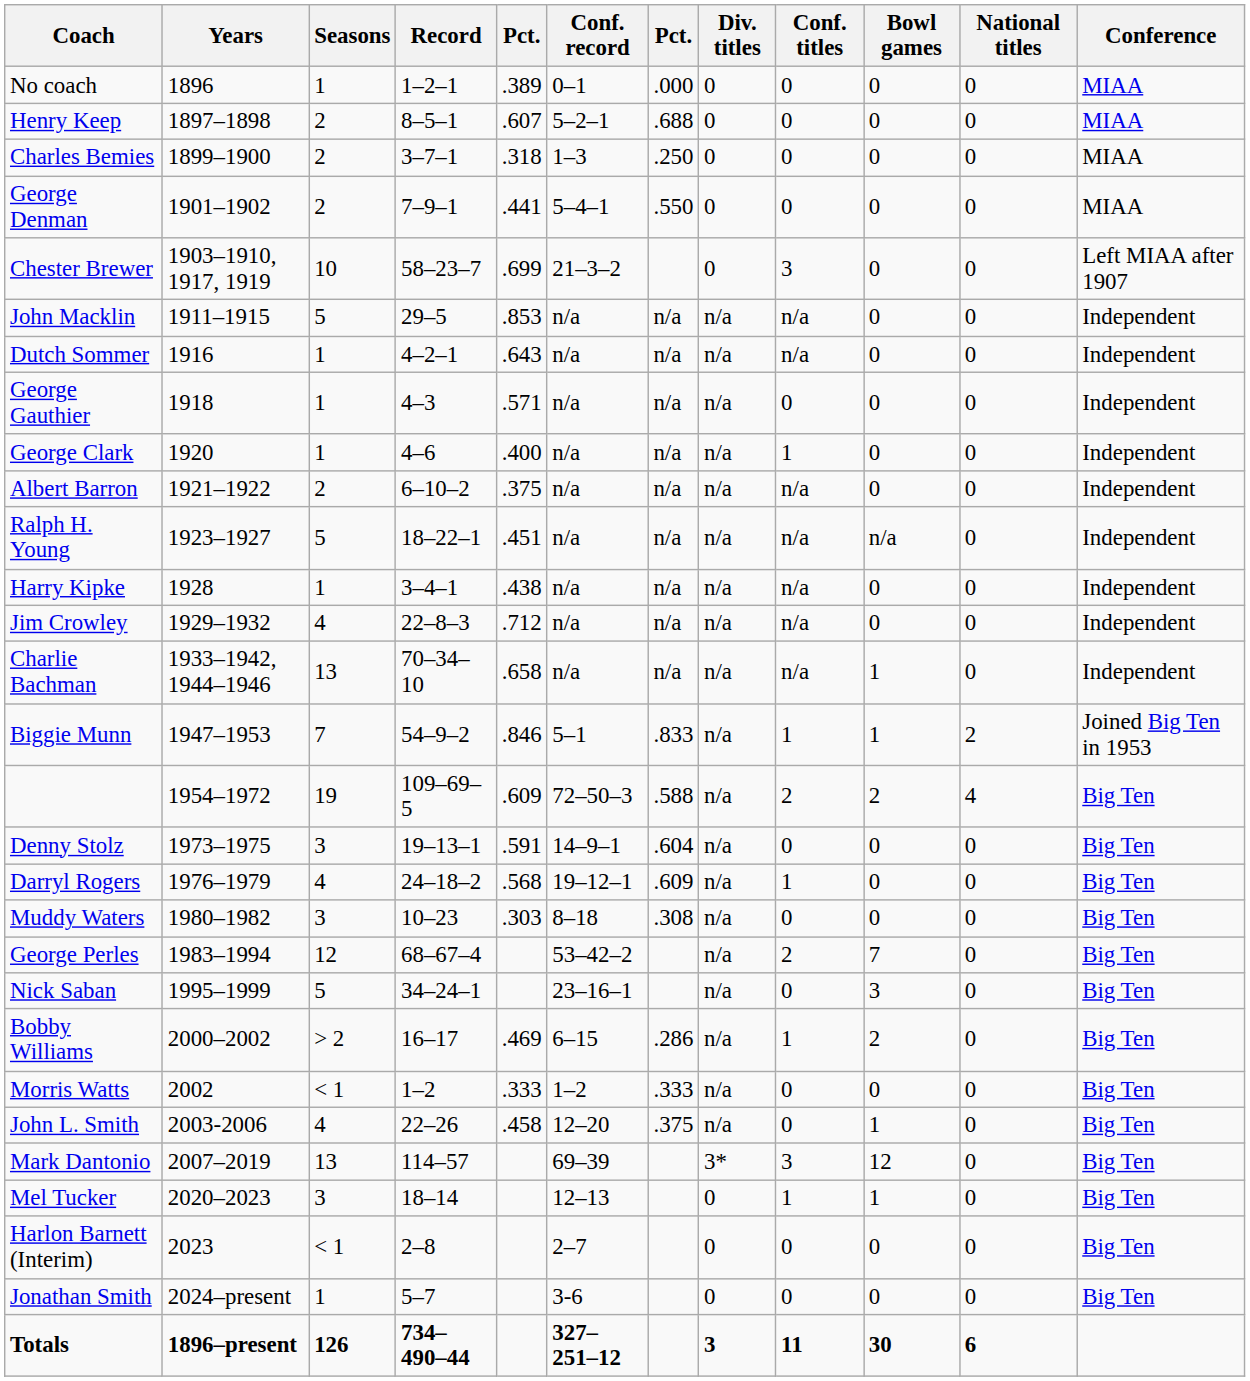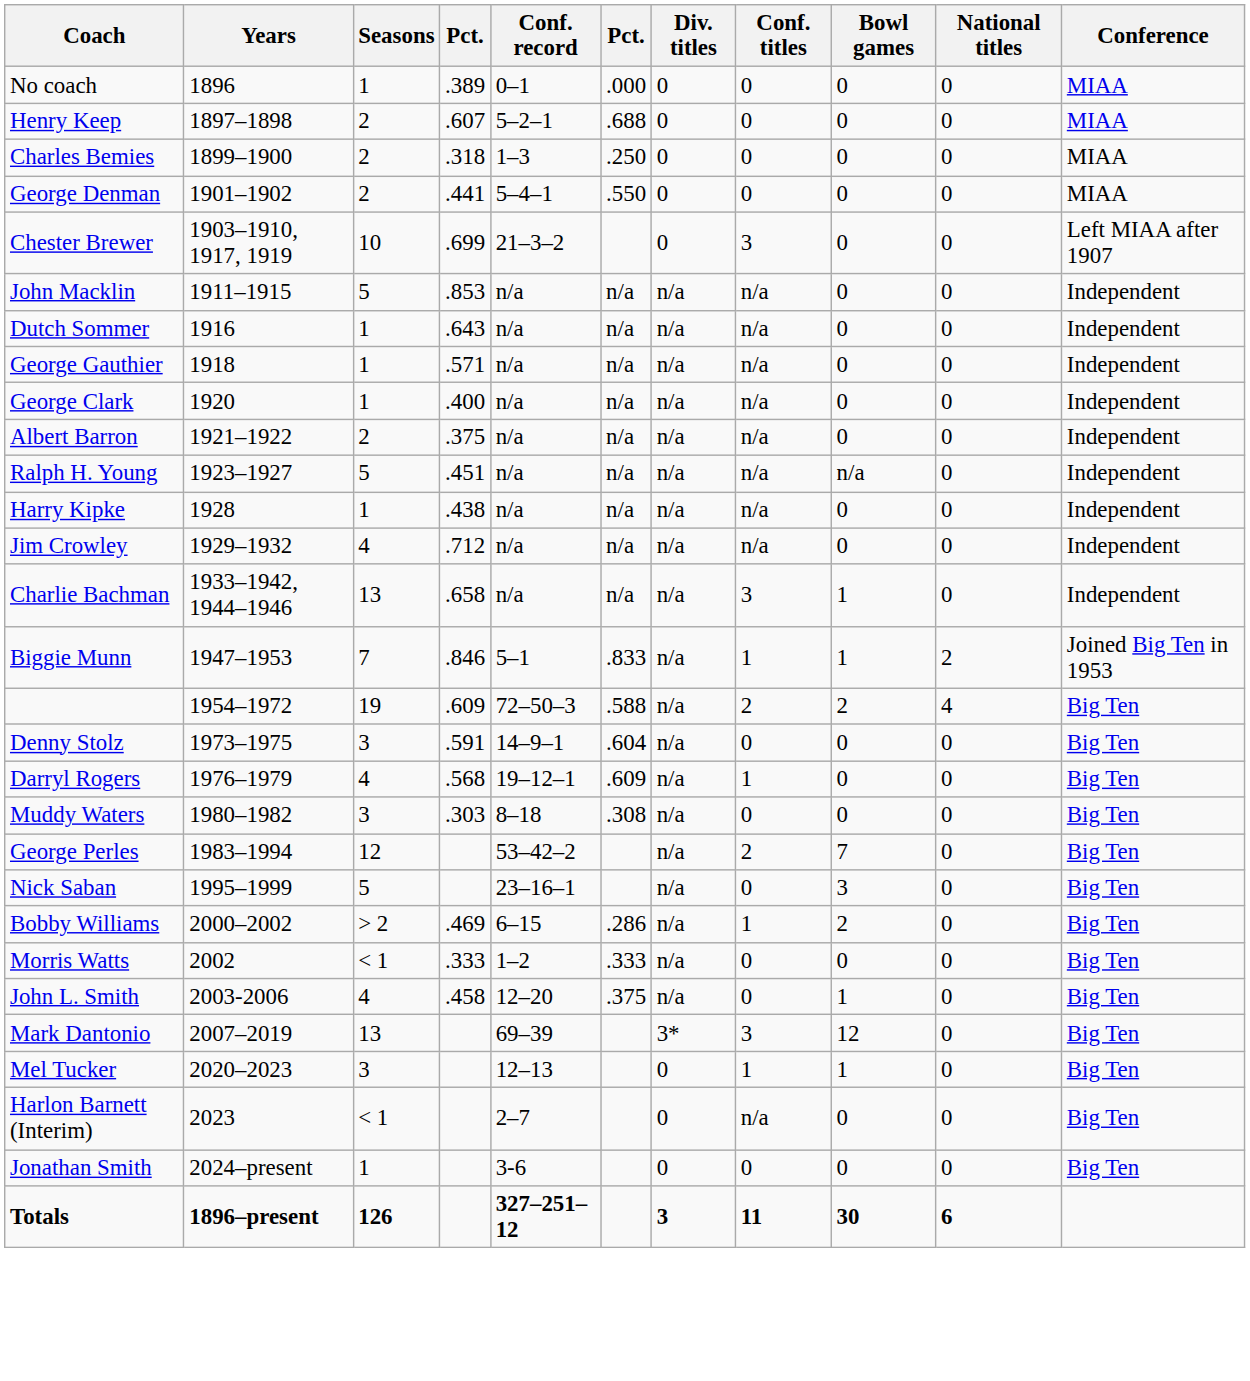 <table class="wikitable">
 <tr>
 <th>Coach</th>
 <th>Years</th>
 <th>Seasons</th>
-<th>Record</th>
 <th>Pct.</th>
 <th>Conf. record</th>
 <th>Pct.</th>
 <th>Div. titles</th>
 <th>Conf. titles</th>
 <th>Bowl games</th>
 <th>National titles</th>
 <th>Conference</th>
 </tr>
 <tr>
 <td>No coach</td>
 <td>1896</td>
 <td>1</td>
-<td>1–2–1</td>
 <td>.389</td>
 <td>0–1</td>
 <td>.000</td>
 <td>0</td>
 <td>0</td>
 <td>0</td>
 <td>0</td>
 <td><a href='#'>MIAA</a></td>
 </tr>
 <tr>
 <td><a href='#'>Henry Keep</a></td>
 <td>1897–1898</td>
 <td>2</td>
-<td>8–5–1</td>
 <td>.607</td>
 <td>5–2–1</td>
 <td>.688</td>
 <td>0</td>
 <td>0</td>
 <td>0</td>
 <td>0</td>
 <td><a href='#'>MIAA</a></td>
 </tr>
 <tr>
 <td><a href='#'>Charles Bemies</a></td>
 <td>1899–1900</td>
 <td>2</td>
-<td>3–7–1</td>
 <td>.318</td>
 <td>1–3</td>
 <td>.250</td>
 <td>0</td>
 <td>0</td>
 <td>0</td>
 <td>0</td>
 <td>MIAA</td>
 </tr>
 <tr>
 <td><a href='#'>George Denman</a></td>
 <td>1901–1902</td>
 <td>2</td>
-<td>7–9–1</td>
 <td>.441</td>
 <td>5–4–1</td>
 <td>.550</td>
 <td>0</td>
 <td>0</td>
 <td>0</td>
 <td>0</td>
 <td>MIAA</td>
 </tr>
 <tr>
 <td><a href='#'>Chester Brewer</a></td>
 <td>1903–1910, 1917, 1919</td>
 <td>10</td>
-<td>58–23–7</td>
 <td>.699</td>
 <td>21–3–2</td>
 <td></td>
 <td>0</td>
 <td>3</td>
 <td>0</td>
 <td>0</td>
 <td>Left MIAA after 1907</td>
 </tr>
 <tr>
 <td><a href='#'>John Macklin</a></td>
 <td>1911–1915</td>
 <td>5</td>
-<td>29–5</td>
 <td>.853</td>
 <td>n/a</td>
 <td>n/a</td>
 <td>n/a</td>
 <td>n/a</td>
 <td>0</td>
 <td>0</td>
 <td>Independent</td>
 </tr>
 <tr>
 <td><a href='#'>Dutch Sommer</a></td>
 <td>1916</td>
 <td>1</td>
-<td>4–2–1</td>
 <td>.643</td>
 <td>n/a</td>
 <td>n/a</td>
 <td>n/a</td>
 <td>n/a</td>
 <td>0</td>
 <td>0</td>
 <td>Independent</td>
 </tr>
 <tr>
 <td><a href='#'>George Gauthier</a></td>
 <td>1918</td>
 <td>1</td>
-<td>4–3</td>
 <td>.571</td>
 <td>n/a</td>
 <td>n/a</td>
 <td>n/a</td>
-<td>0</td>
+<td>n/a</td>
 <td>0</td>
 <td>0</td>
 <td>Independent</td>
 </tr>
 <tr>
 <td><a href='#'>George Clark</a></td>
 <td>1920</td>
 <td>1</td>
-<td>4–6</td>
 <td>.400</td>
 <td>n/a</td>
 <td>n/a</td>
 <td>n/a</td>
-<td>1</td>
+<td>n/a</td>
 <td>0</td>
 <td>0</td>
 <td>Independent</td>
 </tr>
 <tr>
 <td><a href='#'>Albert Barron</a></td>
 <td>1921–1922</td>
 <td>2</td>
-<td>6–10–2</td>
 <td>.375</td>
 <td>n/a</td>
 <td>n/a</td>
 <td>n/a</td>
 <td>n/a</td>
 <td>0</td>
 <td>0</td>
 <td>Independent</td>
 </tr>
 <tr>
 <td><a href='#'>Ralph H. Young</a></td>
 <td>1923–1927</td>
 <td>5</td>
-<td>18–22–1</td>
 <td>.451</td>
 <td>n/a</td>
 <td>n/a</td>
 <td>n/a</td>
 <td>n/a</td>
 <td>n/a</td>
 <td>0</td>
 <td>Independent</td>
 </tr>
 <tr>
 <td><a href='#'>Harry Kipke</a></td>
 <td>1928</td>
 <td>1</td>
-<td>3–4–1</td>
 <td>.438</td>
 <td>n/a</td>
 <td>n/a</td>
 <td>n/a</td>
 <td>n/a</td>
 <td>0</td>
 <td>0</td>
 <td>Independent</td>
 </tr>
 <tr>
 <td><a href='#'>Jim Crowley</a></td>
 <td>1929–1932</td>
 <td>4</td>
-<td>22–8–3</td>
 <td>.712</td>
 <td>n/a</td>
 <td>n/a</td>
 <td>n/a</td>
 <td>n/a</td>
 <td>0</td>
 <td>0</td>
 <td>Independent</td>
 </tr>
 <tr>
 <td><a href='#'>Charlie Bachman</a></td>
 <td>1933–1942, 1944–1946</td>
 <td>13</td>
-<td>70–34–10</td>
 <td>.658</td>
 <td>n/a</td>
 <td>n/a</td>
 <td>n/a</td>
-<td>n/a</td>
+<td>3</td>
 <td>1</td>
 <td>0</td>
 <td>Independent</td>
 </tr>
 <tr>
 <td><a href='#'>Biggie Munn</a></td>
 <td>1947–1953</td>
 <td>7</td>
-<td>54–9–2</td>
 <td>.846</td>
 <td>5–1</td>
 <td>.833</td>
 <td>n/a</td>
 <td>1</td>
 <td>1</td>
 <td>2</td>
 <td>Joined <a href='#'>Big Ten</a> in 1953</td>
 </tr>
 <tr>
 <td></td>
 <td>1954–1972</td>
 <td>19</td>
-<td>109–69–5</td>
 <td>.609</td>
 <td>72–50–3</td>
 <td>.588</td>
 <td>n/a</td>
 <td>2</td>
 <td>2</td>
 <td>4</td>
 <td><a href='#'>Big Ten</a></td>
 </tr>
 <tr>
 <td><a href='#'>Denny Stolz</a></td>
 <td>1973–1975</td>
 <td>3</td>
-<td>19–13–1</td>
 <td>.591</td>
 <td>14–9–1</td>
 <td>.604</td>
 <td>n/a</td>
 <td>0</td>
 <td>0</td>
 <td>0</td>
 <td><a href='#'>Big Ten</a></td>
 </tr>
 <tr>
 <td><a href='#'>Darryl Rogers</a></td>
 <td>1976–1979</td>
 <td>4</td>
-<td>24–18–2</td>
 <td>.568</td>
 <td>19–12–1</td>
 <td>.609</td>
 <td>n/a</td>
 <td>1</td>
 <td>0</td>
 <td>0</td>
 <td><a href='#'>Big Ten</a></td>
 </tr>
 <tr>
 <td><a href='#'>Muddy Waters</a></td>
 <td>1980–1982</td>
 <td>3</td>
-<td>10–23</td>
 <td>.303</td>
 <td>8–18</td>
 <td>.308</td>
 <td>n/a</td>
 <td>0</td>
 <td>0</td>
 <td>0</td>
 <td><a href='#'>Big Ten</a></td>
 </tr>
 <tr>
 <td><a href='#'>George Perles</a></td>
 <td>1983–1994</td>
 <td>12</td>
-<td>68–67–4</td>
 <td></td>
 <td>53–42–2</td>
 <td></td>
 <td>n/a</td>
 <td>2</td>
 <td>7</td>
 <td>0</td>
 <td><a href='#'>Big Ten</a></td>
 </tr>
 <tr>
 <td><a href='#'>Nick Saban</a></td>
 <td>1995–1999</td>
 <td>5</td>
-<td>34–24–1</td>
 <td></td>
 <td>23–16–1</td>
 <td></td>
 <td>n/a</td>
 <td>0</td>
 <td>3</td>
 <td>0</td>
 <td><a href='#'>Big Ten</a></td>
 </tr>
 <tr>
 <td><a href='#'>Bobby Williams</a></td>
 <td>2000–2002</td>
 <td>> 2</td>
-<td>16–17</td>
 <td>.469</td>
 <td>6–15</td>
 <td>.286</td>
 <td>n/a</td>
 <td>1</td>
 <td>2</td>
 <td>0</td>
 <td><a href='#'>Big Ten</a></td>
 </tr>
 <tr>
 <td><a href='#'>Morris Watts</a></td>
 <td>2002</td>
 <td>< 1</td>
-<td>1–2</td>
 <td>.333</td>
 <td>1–2</td>
 <td>.333</td>
 <td>n/a</td>
 <td>0</td>
 <td>0</td>
 <td>0</td>
 <td><a href='#'>Big Ten</a></td>
 </tr>
 <tr>
 <td><a href='#'>John L. Smith</a></td>
 <td>2003-2006</td>
 <td>4</td>
-<td>22–26</td>
 <td>.458</td>
 <td>12–20</td>
 <td>.375</td>
 <td>n/a</td>
 <td>0</td>
 <td>1</td>
 <td>0</td>
 <td><a href='#'>Big Ten</a></td>
 </tr>
 <tr>
 <td><a href='#'>Mark Dantonio</a></td>
 <td>2007–2019</td>
 <td>13</td>
-<td>114–57</td>
 <td></td>
 <td>69–39</td>
 <td></td>
 <td>3*</td>
 <td>3</td>
 <td>12</td>
 <td>0</td>
 <td><a href='#'>Big Ten</a></td>
 </tr>
 <tr>
 <td><a href='#'>Mel Tucker</a></td>
 <td>2020–2023</td>
 <td>3</td>
-<td>18–14</td>
 <td></td>
 <td>12–13</td>
 <td></td>
 <td>0</td>
 <td>1</td>
 <td>1</td>
 <td>0</td>
 <td><a href='#'>Big Ten</a></td>
 </tr>
 <tr>
 <td><a href='#'>Harlon Barnett</a> (Interim)</td>
 <td>2023</td>
 <td>< 1</td>
-<td>2–8</td>
 <td></td>
 <td>2–7</td>
 <td></td>
 <td>0</td>
-<td>0</td>
+<td>n/a</td>
 <td>0</td>
 <td>0</td>
 <td><a href='#'>Big Ten</a></td>
 </tr>
 <tr>
 <td><a href='#'>Jonathan Smith</a></td>
 <td>2024–present</td>
 <td>1</td>
-<td>5–7</td>
 <td></td>
 <td>3-6</td>
 <td></td>
 <td>0</td>
 <td>0</td>
 <td>0</td>
 <td>0</td>
 <td><a href='#'>Big Ten</a></td>
 </tr>
 <tr>
 <td><strong>Totals</strong></td>
 <td><strong>1896–present</strong></td>
 <td><strong>126</strong></td>
-<td><strong>734–490–44</strong></td>
 <td><strong></strong></td>
 <td><strong>327–251–12</strong></td>
 <td><strong></strong></td>
 <td><strong>3</strong></td>
 <td><strong>11</strong></td>
 <td><strong>30</strong></td>
 <td><strong>6</strong></td>
 <td></td>
 </tr>
 </table>
